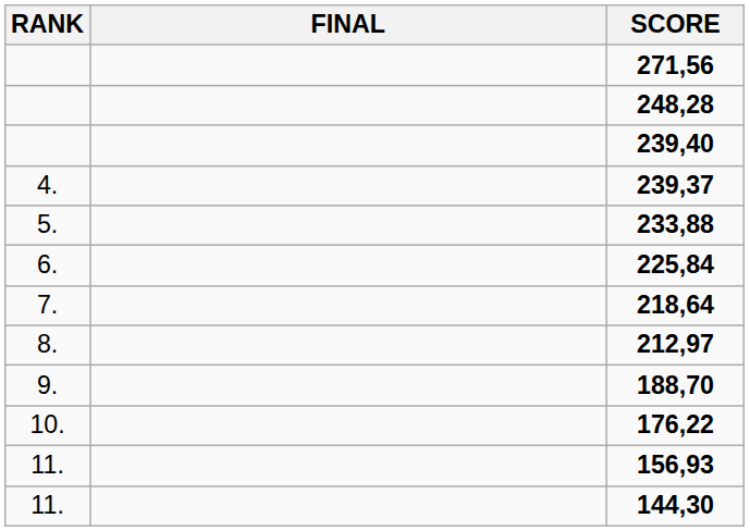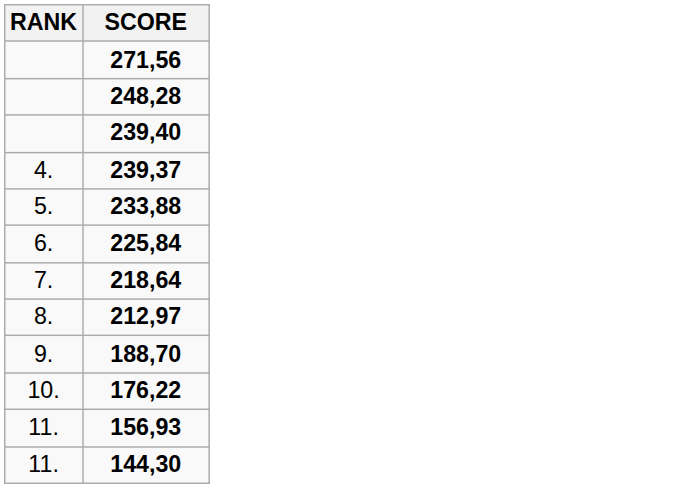 <table class="wikitable">
 <tr>
 <th>RANK</th>
-<th style="width: 20em">FINAL</th>
 <th style="width: 5em">SCORE</th>
 </tr>
 <tr>
 <td align="center"></td>
-<td></td>
 <td align="center"><strong>271,56</strong></td>
 </tr>
 <tr>
 <td align="center"></td>
-<td></td>
 <td align="center"><strong>248,28</strong></td>
 </tr>
 <tr>
 <td align="center"></td>
-<td></td>
 <td align="center"><strong>239,40</strong></td>
 </tr>
 <tr>
 <td align="center">4.</td>
-<td></td>
 <td align="center"><strong>239,37</strong></td>
 </tr>
 <tr>
 <td align="center">5.</td>
-<td></td>
 <td align="center"><strong>233,88</strong></td>
 </tr>
 <tr>
 <td align="center">6.</td>
-<td></td>
 <td align="center"><strong>225,84</strong></td>
 </tr>
 <tr>
 <td align="center">7.</td>
-<td></td>
 <td align="center"><strong>218,64</strong></td>
 </tr>
 <tr>
 <td align="center">8.</td>
-<td></td>
 <td align="center"><strong>212,97</strong></td>
 </tr>
 <tr>
 <td align="center">9.</td>
-<td></td>
 <td align="center"><strong>188,70</strong></td>
 </tr>
 <tr>
 <td align="center">10.</td>
-<td></td>
 <td align="center"><strong>176,22</strong></td>
 </tr>
 <tr>
 <td align="center">11.</td>
-<td></td>
 <td align="center"><strong>156,93</strong></td>
 </tr>
 <tr>
 <td align="center">11.</td>
-<td></td>
 <td align="center"><strong>144,30</strong></td>
 </tr>
 </table>
